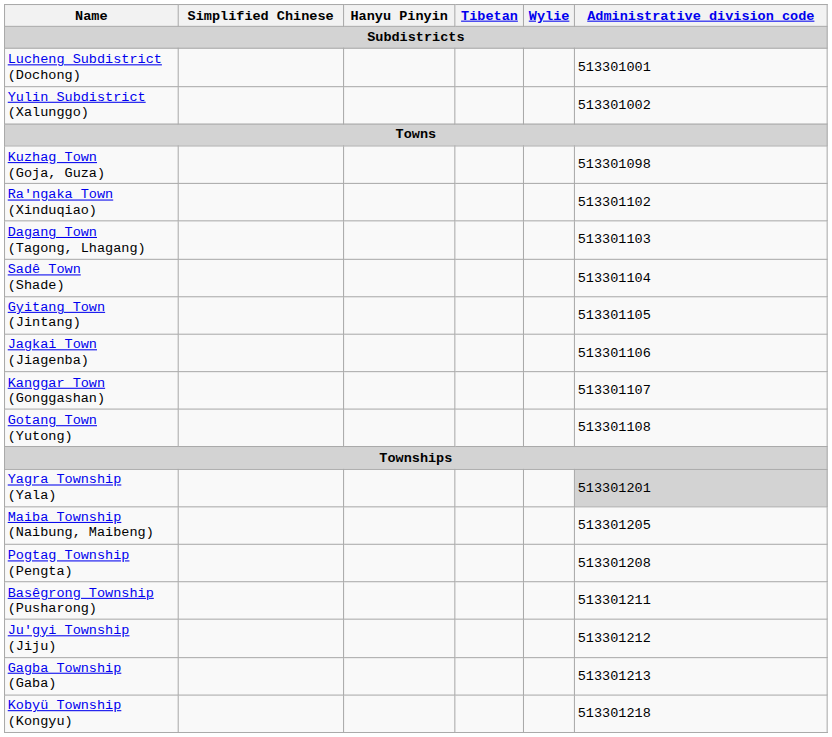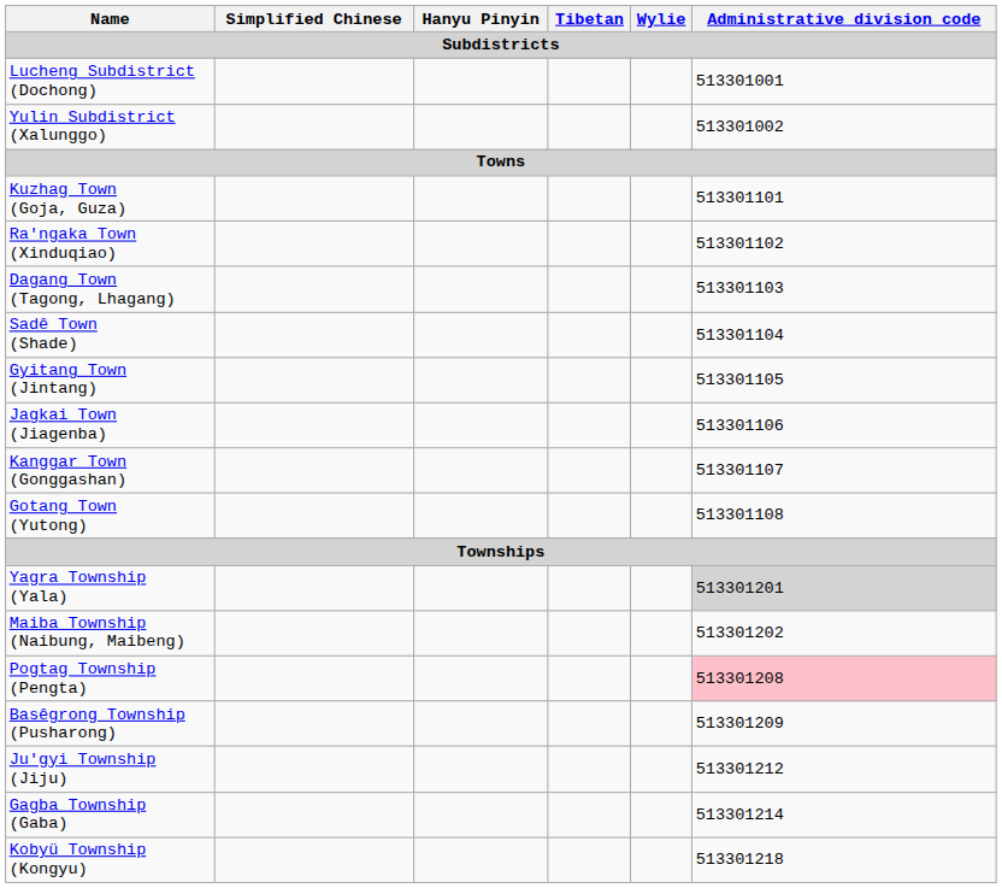 <table class="wikitable" align="center" style="width:50%; border="1">
 <tr>
 <th>Name</th>
 <th>Simplified Chinese</th>
 <th>Hanyu Pinyin</th>
 <th><a href='#'>Tibetan</a></th>
 <th><a href='#'>Wylie</a></th>
 <th><a href='#'>Administrative division code</a></th>
 </tr>
 <tr>
 <td colspan="7"  style="text-align:center; background:#d3d3d3;"><strong>Subdistricts</strong></td>
 </tr>
 <tr --------->
 <td><a href='#'>Lucheng Subdistrict</a><br>(Dochong)</td>
 <td></td>
 <td></td>
 <td></td>
 <td></td>
 <td>513301001</td>
 </tr>
 <tr>
 <td><a href='#'>Yulin Subdistrict</a><br>(Xalunggo)</td>
 <td></td>
 <td></td>
 <td></td>
 <td></td>
 <td>513301002</td>
 </tr>
 <tr --------->
 <td colspan="7"  style="text-align:center; background:#d3d3d3;"><strong>Towns</strong></td>
 </tr>
 <tr --------->
 <td><a href='#'>Kuzhag Town</a><br>(Goja, Guza)</td>
 <td></td>
 <td></td>
 <td></td>
 <td></td>
-<td>513301098</td>
+<td>513301101</td>
 </tr>
 <tr>
 <td><a href='#'>Ra'ngaka Town</a><br>(Xinduqiao)</td>
 <td></td>
 <td></td>
 <td></td>
 <td></td>
 <td>513301102</td>
 </tr>
 <tr>
 <td><a href='#'>Dagang Town</a><br>(Tagong, Lhagang)</td>
 <td></td>
 <td></td>
 <td></td>
 <td></td>
 <td>513301103</td>
 </tr>
 <tr>
 <td><a href='#'>Sadê Town</a><br>(Shade)</td>
 <td></td>
 <td></td>
 <td></td>
 <td></td>
 <td>513301104</td>
 </tr>
 <tr>
 <td><a href='#'>Gyitang Town</a><br>(Jintang)</td>
 <td></td>
 <td></td>
 <td></td>
 <td></td>
 <td>513301105</td>
 </tr>
 <tr>
 <td><a href='#'>Jagkai Town</a><br>(Jiagenba)</td>
 <td></td>
 <td></td>
 <td></td>
 <td></td>
 <td>513301106</td>
 </tr>
 <tr>
 <td><a href='#'>Kanggar Town</a><br>(Gonggashan)</td>
 <td></td>
 <td></td>
 <td></td>
 <td></td>
 <td>513301107</td>
 </tr>
 <tr>
 <td><a href='#'>Gotang Town</a><br>(Yutong)</td>
 <td></td>
 <td></td>
 <td></td>
 <td></td>
 <td>513301108</td>
 </tr>
 <tr --------->
 <td colspan="7"  style="text-align:center; background:#d3d3d3;"><strong>Townships</strong></td>
 </tr>
 <tr --------->
 <td><a href='#'>Yagra Township</a><br>(Yala)</td>
 <td></td>
 <td></td>
 <td></td>
 <td></td>
 <td style="background: lightgrey;">513301201</td>
 </tr>
 <tr>
 <td><a href='#'>Maiba Township</a><br>(Naibung, Maibeng)</td>
 <td></td>
 <td></td>
 <td></td>
 <td></td>
-<td>513301205</td>
+<td>513301202</td>
 </tr>
 <tr>
 <td><a href='#'>Pogtag Township</a><br>(Pengta)</td>
 <td></td>
 <td></td>
 <td></td>
 <td></td>
-<td>513301208</td>
+<td style="background: pink;">513301208</td>
 </tr>
 <tr>
 <td><a href='#'>Basêgrong Township</a><br>(Pusharong)</td>
 <td></td>
 <td></td>
 <td></td>
 <td></td>
-<td>513301211</td>
+<td>513301209</td>
 </tr>
 <tr>
 <td><a href='#'>Ju'gyi Township</a><br>(Jiju)</td>
 <td></td>
 <td></td>
 <td></td>
 <td></td>
 <td>513301212</td>
 </tr>
 <tr>
 <td><a href='#'>Gagba Township</a><br>(Gaba)</td>
 <td></td>
 <td></td>
 <td></td>
 <td></td>
-<td>513301213</td>
+<td>513301214</td>
 </tr>
 <tr>
 <td><a href='#'>Kobyü Township</a><br>(Kongyu)</td>
 <td></td>
 <td></td>
 <td></td>
 <td></td>
 <td>513301218</td>
 </tr>
 <tr>
 </tr>
 </table>
